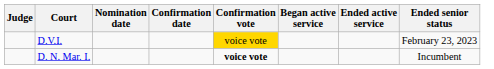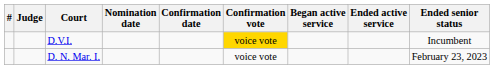 <table class="sortable wikitable">
 <tr>
+<th>#</th>
 <th>Judge</th>
 <th>Court</th>
 <th>Nomination<br>date</th>
 <th>Confirmation<br>date</th>
 <th>Confirmation<br>vote</th>
 <th>Began active<br>service</th>
 <th>Ended active<br>service</th>
 <th>Ended senior<br>status</th>
 </tr>
 <tr>
 <td></td>
+<td></td>
 <td><a href='#'>D.V.I.</a></td>
 <td></td>
 <td></td>
 <td align=center style="background: gold;">voice vote</td>
 <td></td>
 <td></td>
-<td align=center>February 23, 2023</td>
+<td align=center>Incumbent</td>
 </tr>
 <tr>
+<td></td>
 <td></td>
 <td><a href='#'>D. N. Mar. I.</a></td>
 <td></td>
 <td></td>
-<td align=center><strong>voice vote</strong></td>
+<td align=center>voice vote</td>
 <td></td>
 <td></td>
-<td align=center>Incumbent</td>
+<td align=center>February 23, 2023</td>
 </tr>
 </table>
